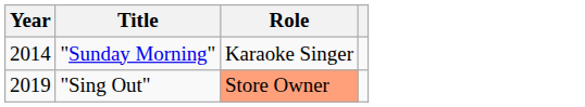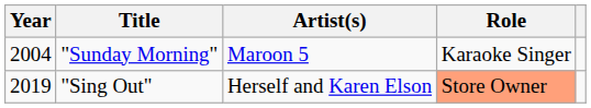 <table class="wikitable sortable">
 <tr>
 <th>Year</th>
 <th>Title</th>
+<th>Artist(s)</th>
 <th>Role</th>
 <th scope="col"></th>
 </tr>
 <tr>
-<td>2014</td>
+<td>2004</td>
 <td>"<a href='#'>Sunday Morning</a>"</td>
+<td><a href='#'>Maroon 5</a></td>
 <td>Karaoke Singer</td>
 <td></td>
 </tr>
 <tr>
 <td>2019</td>
 <td>"Sing Out"</td>
+<td>Herself and <a href='#'>Karen Elson</a></td>
 <td style="background: lightsalmon;">Store Owner</td>
 <td></td>
 </tr>
 </table>
